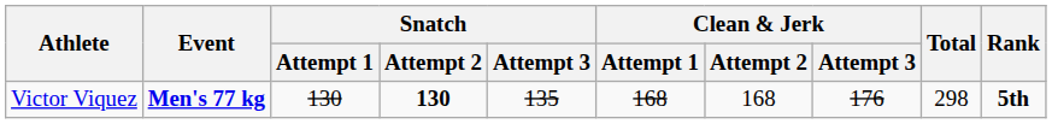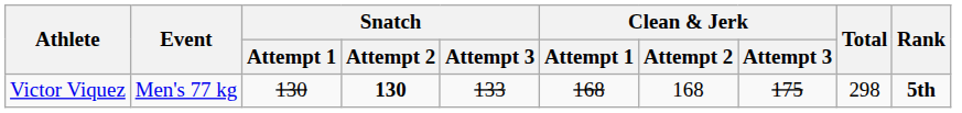 <table class="wikitable" border="1" style="font-size:90%;">
 <tr>
 <th rowspan=2>Athlete</th>
 <th rowspan=2>Event</th>
 <th colspan=3>Snatch</th>
 <th colspan=3>Clean & Jerk</th>
 <th rowspan=2>Total</th>
 <th rowspan=2>Rank</th>
 </tr>
 <tr>
 <th>Attempt 1</th>
 <th>Attempt 2</th>
 <th>Attempt 3</th>
 <th>Attempt 1</th>
 <th>Attempt 2</th>
 <th>Attempt 3</th>
 </tr>
 <tr>
 <td><a href='#'>Victor Viquez</a></td>
-<td><strong><a href='#'>Men's 77 kg</a></strong></td>
+<td><a href='#'>Men's 77 kg</a></td>
 <td align=center><del>130</del></td>
 <td align=center><strong>130</strong></td>
-<td align=center><del>135</del></td>
+<td align=center><del>133</del></td>
 <td align=center><del>168</del></td>
 <td align=center>168</td>
-<td align=center><del>176</del></td>
+<td align=center><del>175</del></td>
 <td align=center>298</td>
 <td align=center><strong>5th</strong></td>
 </tr>
 </table>
